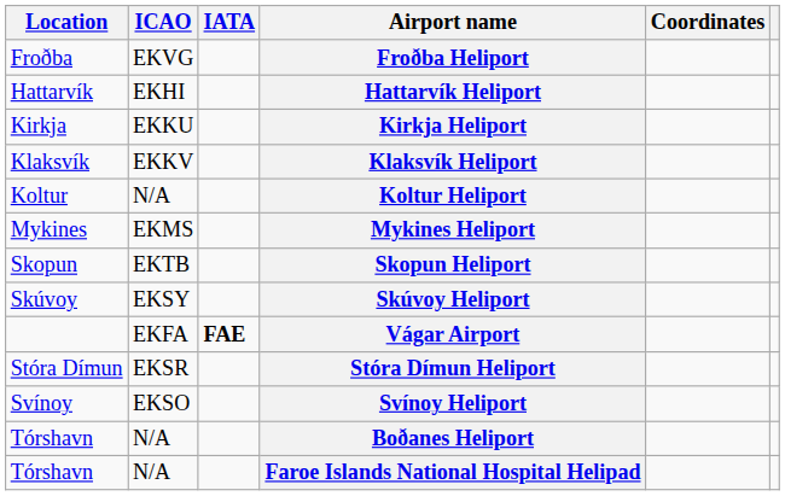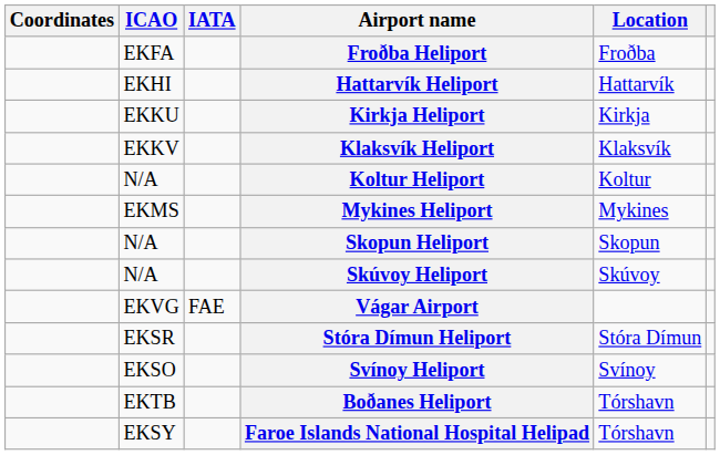 <table class="wikitable sortable plainrowheaders">
 <tr style="font-weight:bold">
-<th scope=col><a href='#'>Location</a></th>
+<th scope=col>Coordinates</th>
 <th scope=col><a href='#'>ICAO</a></th>
 <th scope=col><a href='#'>IATA</a></th>
 <th scope=col>Airport name</th>
-<th scope=col>Coordinates</th>
+<th scope=col><a href='#'>Location</a></th>
 <th scope=col class="unsortable"></th>
 </tr>
 <tr>
-<td><a href='#'>Froðba</a></td>
-<td>EKVG</td>
+<td></td>
+<td>EKFA</td>
 <td></td>
 <th scope=row><a href='#'>Froðba Heliport</a></th>
-<td></td>
+<td><a href='#'>Froðba</a></td>
 <td></td>
 </tr>
 <tr>
-<td><a href='#'>Hattarvík</a></td>
+<td></td>
 <td>EKHI</td>
 <td></td>
 <th scope=row><a href='#'>Hattarvík Heliport</a></th>
-<td></td>
+<td><a href='#'>Hattarvík</a></td>
 <td></td>
 </tr>
 <tr>
-<td><a href='#'>Kirkja</a></td>
+<td></td>
 <td>EKKU</td>
 <td></td>
 <th scope=row><a href='#'>Kirkja Heliport</a></th>
-<td></td>
+<td><a href='#'>Kirkja</a></td>
 <td></td>
 </tr>
 <tr>
-<td><a href='#'>Klaksvík</a></td>
+<td></td>
 <td>EKKV</td>
 <td></td>
 <th scope=row><a href='#'>Klaksvík Heliport</a></th>
-<td></td>
+<td><a href='#'>Klaksvík</a></td>
 <td></td>
 </tr>
 <tr>
-<td><a href='#'>Koltur</a></td>
+<td></td>
 <td>N/A</td>
 <td></td>
 <th scope=row><a href='#'>Koltur Heliport</a></th>
-<td></td>
+<td><a href='#'>Koltur</a></td>
 <td></td>
 </tr>
 <tr>
-<td><a href='#'>Mykines</a></td>
+<td></td>
 <td>EKMS</td>
 <td></td>
 <th scope=row><a href='#'>Mykines Heliport</a></th>
-<td></td>
+<td><a href='#'>Mykines</a></td>
 <td></td>
 </tr>
 <tr>
-<td><a href='#'>Skopun</a></td>
-<td>EKTB</td>
+<td></td>
+<td>N/A</td>
 <td></td>
 <th scope=row><a href='#'>Skopun Heliport</a></th>
-<td></td>
+<td><a href='#'>Skopun</a></td>
 <td></td>
 </tr>
 <tr>
-<td><a href='#'>Skúvoy</a></td>
-<td>EKSY</td>
+<td></td>
+<td>N/A</td>
 <td></td>
 <th scope=row><a href='#'>Skúvoy Heliport</a></th>
+<td><a href='#'>Skúvoy</a></td>
+<td></td>
+</tr>
+<tr>
+<td></td>
+<td>EKVG</td>
+<td>FAE</td>
+<th scope=row><a href='#'>Vágar Airport</a></th>
 <td></td>
 <td></td>
 </tr>
 <tr>
 <td></td>
-<td>EKFA</td>
-<td><strong>FAE</strong></td>
-<th scope=row><a href='#'>Vágar Airport</a></th>
+<td>EKSR</td>
 <td></td>
+<th scope=row><a href='#'>Stóra Dímun Heliport</a></th>
+<td><a href='#'>Stóra Dímun</a></td>
 <td></td>
 </tr>
 <tr>
-<td><a href='#'>Stóra Dímun</a></td>
-<td>EKSR</td>
 <td></td>
-<th scope=row><a href='#'>Stóra Dímun Heliport</a></th>
+<td>EKSO</td>
 <td></td>
+<th scope=row><a href='#'>Svínoy Heliport</a></th>
+<td><a href='#'>Svínoy</a></td>
 <td></td>
 </tr>
 <tr>
-<td><a href='#'>Svínoy</a></td>
-<td>EKSO</td>
 <td></td>
-<th scope=row><a href='#'>Svínoy Heliport</a></th>
+<td>EKTB</td>
 <td></td>
+<th scope=row><a href='#'>Boðanes Heliport</a></th>
+<td><a href='#'>Tórshavn</a></td>
 <td></td>
 </tr>
 <tr>
-<td><a href='#'>Tórshavn</a></td>
-<td>N/A</td>
 <td></td>
-<th scope=row><a href='#'>Boðanes Heliport</a></th>
-<td></td>
-<td></td>
-</tr>
-<tr>
-<td><a href='#'>Tórshavn</a></td>
-<td>N/A</td>
+<td>EKSY</td>
 <td></td>
 <th scope=row><a href='#'>Faroe Islands National Hospital Helipad</a></th>
-<td></td>
+<td><a href='#'>Tórshavn</a></td>
 <td></td>
 </tr>
 </table>
